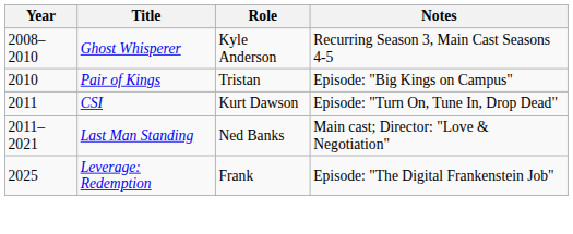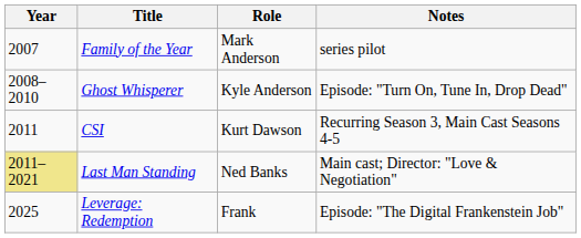 <table class="wikitable">
 <tr>
 <th>Year</th>
 <th>Title</th>
 <th>Role</th>
 <th>Notes</th>
 </tr>
 <tr>
+<td>2007</td>
+<td><em><a href='#'>Family of the Year</a> </em></td>
+<td>Mark Anderson</td>
+<td>series pilot</td>
+</tr>
+<tr>
 <td>2008–2010</td>
 <td><em><a href='#'>Ghost Whisperer</a></em></td>
 <td>Kyle Anderson</td>
-<td>Recurring Season 3, Main Cast Seasons 4-5</td>
-</tr>
-<tr>
-<td>2010</td>
-<td><em><a href='#'>Pair of Kings</a></em></td>
-<td>Tristan</td>
-<td>Episode: "Big Kings on Campus"</td>
+<td>Episode: "Turn On, Tune In, Drop Dead"</td>
 </tr>
 <tr>
 <td>2011</td>
 <td><em><a href='#'>CSI</a></em></td>
 <td>Kurt Dawson</td>
-<td>Episode: "Turn On, Tune In, Drop Dead"</td>
+<td>Recurring Season 3, Main Cast Seasons 4-5</td>
 </tr>
 <tr>
-<td>2011–2021</td>
+<td style="background: khaki;">2011–2021</td>
 <td><em><a href='#'>Last Man Standing</a></em></td>
 <td>Ned Banks</td>
 <td>Main cast; Director: "Love & Negotiation"</td>
 </tr>
 <tr>
 <td>2025</td>
 <td><em><a href='#'>Leverage: Redemption</a></em></td>
 <td>Frank</td>
 <td>Episode: "The Digital Frankenstein Job"</td>
 </tr>
 </table>
